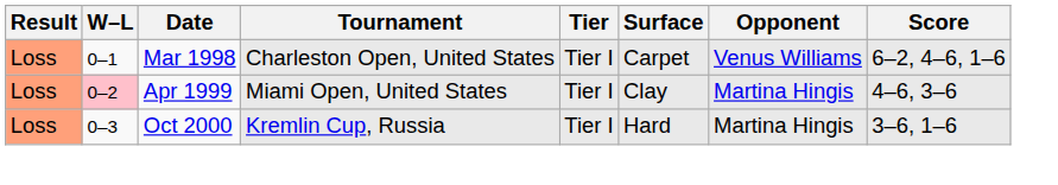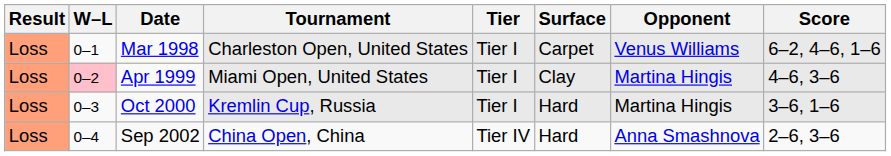 <table class="sortable wikitable">
 <tr>
 <th>Result</th>
 <th class=unsortable>W–L</th>
 <th><strong>Date</strong></th>
 <th><strong>Tournament</strong></th>
 <th>Tier</th>
 <th><strong>Surface</strong></th>
 <th>Opponent</th>
 <th class=unsortable><strong>Score</strong></th>
 </tr>
 <tr>
 <td bgcolor=ffa07a>Loss</td>
 <td><small>0–1</small></td>
 <td><a href='#'>Mar 1998</a></td>
 <td bgcolor=e9e9e9>Charleston Open, United States</td>
 <td bgcolor=e9e9e9>Tier I</td>
 <td bgcolor=e9e9e9>Carpet</td>
 <td bgcolor=e9e9e9> <a href='#'>Venus Williams</a></td>
 <td bgcolor=e9e9e9>6–2, 4–6, 1–6</td>
 </tr>
 <tr>
 <td bgcolor=ffa07a>Loss</td>
 <td style="background: pink;"><small>0–2</small></td>
 <td><a href='#'>Apr 1999</a></td>
 <td bgcolor=e9e9e9>Miami Open, United States</td>
 <td bgcolor=e9e9e9>Tier I</td>
 <td bgcolor=e9e9e9>Clay</td>
 <td bgcolor=e9e9e9> <a href='#'>Martina Hingis</a></td>
 <td bgcolor=e9e9e9>4–6, 3–6</td>
 </tr>
 <tr>
 <td bgcolor=ffa07a>Loss</td>
 <td><small>0–3</small></td>
 <td><a href='#'>Oct 2000</a></td>
 <td bgcolor=e9e9e9><a href='#'>Kremlin Cup</a>, Russia</td>
 <td bgcolor=e9e9e9>Tier I</td>
 <td bgcolor=e9e9e9>Hard</td>
 <td bgcolor=e9e9e9> Martina Hingis</td>
 <td bgcolor=e9e9e9>3–6, 1–6</td>
 </tr>
+<tr>
+<td bgcolor=ffa07a>Loss</td>
+<td><small>0–4</small></td>
+<td>Sep 2002</td>
+<td><a href='#'>China Open</a>, China</td>
+<td>Tier IV</td>
+<td>Hard</td>
+<td> <a href='#'>Anna Smashnova</a></td>
+<td>2–6, 3–6</td>
+</tr>
 </table>
